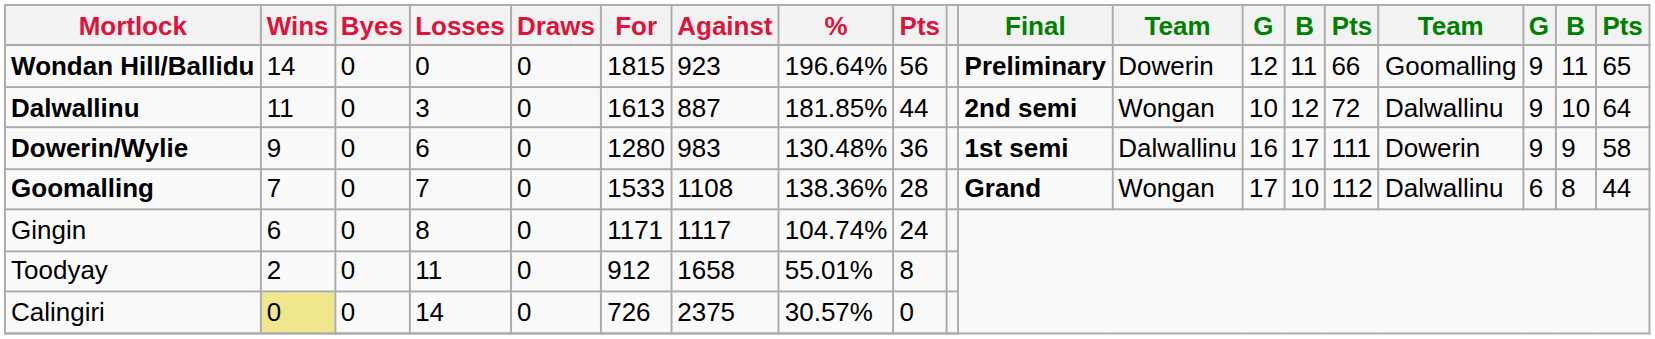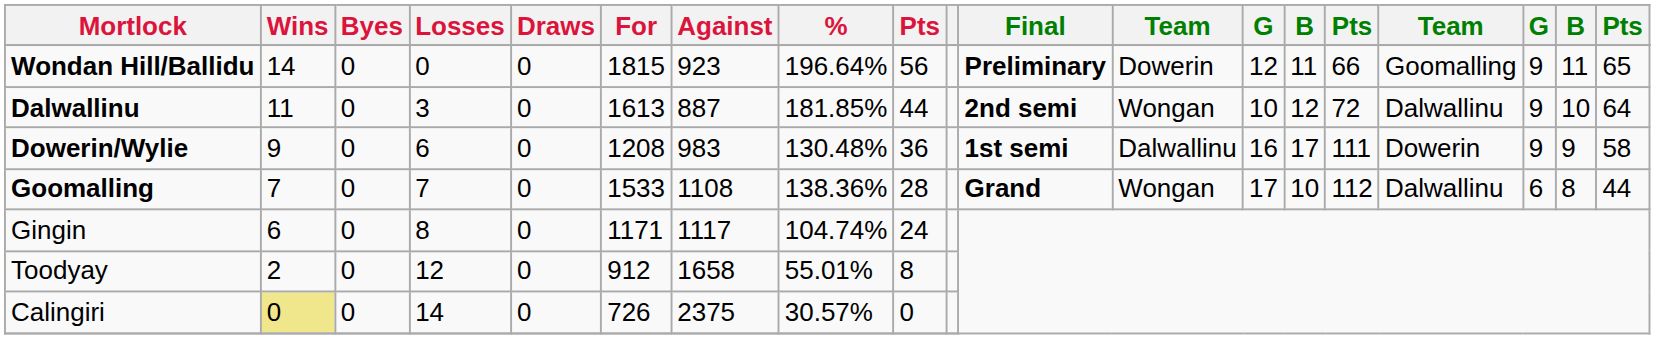 <table style="font-size: 85%; text-align: left;" class="wikitable">
 <tr>
 <th style="color:crimson">Mortlock</th>
 <th style="color:crimson">Wins</th>
 <th style="color:crimson">Byes</th>
 <th style="color:crimson">Losses</th>
 <th style="color:crimson">Draws</th>
 <th style="color:crimson">For</th>
 <th style="color:crimson">Against</th>
 <th style="color:crimson">%</th>
 <th style="color:crimson">Pts</th>
 <th></th>
 <th style="color:green">Final</th>
 <th style="color:green">Team</th>
 <th style="color:green">G</th>
 <th style="color:green">B</th>
 <th style="color:green">Pts</th>
 <th style="color:green">Team</th>
 <th style="color:green">G</th>
 <th style="color:green">B</th>
 <th style="color:green">Pts</th>
 </tr>
 <tr>
 </tr>
 <tr>
 </tr>
 <tr>
 <td><strong>	Wondan Hill/Ballidu	</strong></td>
 <td>14</td>
 <td>0</td>
 <td>0</td>
 <td>0</td>
 <td>1815</td>
 <td>923</td>
 <td>196.64%</td>
 <td>56</td>
 <td></td>
 <td><strong>Preliminary</strong></td>
 <td>Dowerin</td>
 <td>12</td>
 <td>11</td>
 <td>66</td>
 <td>Goomalling</td>
 <td>9</td>
 <td>11</td>
 <td>65</td>
 </tr>
 <tr>
 <td><strong>	Dalwallinu	</strong></td>
 <td>11</td>
 <td>0</td>
 <td>3</td>
 <td>0</td>
 <td>1613</td>
 <td>887</td>
 <td>181.85%</td>
 <td>44</td>
 <td></td>
 <td><strong>2nd semi</strong></td>
 <td>Wongan</td>
 <td>10</td>
 <td>12</td>
 <td>72</td>
 <td>Dalwallinu</td>
 <td>9</td>
 <td>10</td>
 <td>64</td>
 </tr>
 <tr>
 <td><strong>	Dowerin/Wylie	</strong></td>
 <td>9</td>
 <td>0</td>
 <td>6</td>
 <td>0</td>
-<td>1280</td>
+<td>1208</td>
 <td>983</td>
 <td>130.48%</td>
 <td>36</td>
 <td></td>
 <td><strong>1st semi</strong></td>
 <td>Dalwallinu</td>
 <td>16</td>
 <td>17</td>
 <td>111</td>
 <td>Dowerin</td>
 <td>9</td>
 <td>9</td>
 <td>58</td>
 </tr>
 <tr>
 <td><strong>	Goomalling	</strong></td>
 <td>7</td>
 <td>0</td>
 <td>7</td>
 <td>0</td>
 <td>1533</td>
 <td>1108</td>
 <td>138.36%</td>
 <td>28</td>
 <td></td>
 <td><strong>Grand</strong></td>
 <td>Wongan</td>
 <td>17</td>
 <td>10</td>
 <td>112</td>
 <td>Dalwallinu</td>
 <td>6</td>
 <td>8</td>
 <td>44</td>
 </tr>
 <tr>
 <td>Gingin</td>
 <td>6</td>
 <td>0</td>
 <td>8</td>
 <td>0</td>
 <td>1171</td>
 <td>1117</td>
 <td>104.74%</td>
 <td>24</td>
 <td></td>
 </tr>
 <tr>
 <td>Toodyay</td>
 <td>2</td>
 <td>0</td>
-<td>11</td>
+<td>12</td>
 <td>0</td>
 <td>912</td>
 <td>1658</td>
 <td>55.01%</td>
 <td>8</td>
 <td></td>
 </tr>
 <tr>
 <td>Calingiri</td>
 <td style="background: khaki;">0</td>
 <td>0</td>
 <td>14</td>
 <td>0</td>
 <td>726</td>
 <td>2375</td>
 <td>30.57%</td>
 <td>0</td>
 <td></td>
 </tr>
 <tr>
 </tr>
 </table>
